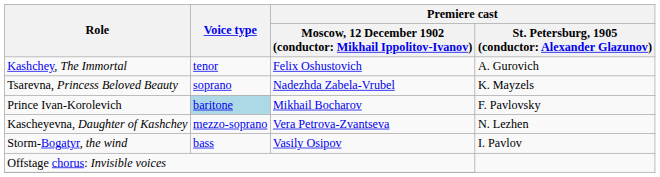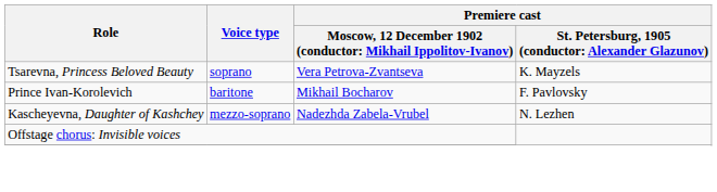 <table class="wikitable">
 <tr>
 <th rowspan=2>Role</th>
 <th rowspan=2><a href='#'>Voice type</a></th>
 <th colspan=2>Premiere cast</th>
 </tr>
 <tr>
 <th>Moscow, 12 December 1902<br>(conductor: <a href='#'>Mikhail Ippolitov-Ivanov</a>)</th>
 <th>St. Petersburg, 1905<br>(conductor: <a href='#'>Alexander Glazunov</a>)</th>
 </tr>
 <tr>
-<td><a href='#'>Kashchey</a>, <em> The Immortal</em></td>
-<td><a href='#'>tenor</a></td>
-<td><a href='#'>Felix Oshustovich</a></td>
-<td>A. Gurovich</td>
-</tr>
-<tr>
 <td>Tsarevna, <em>Princess Beloved Beauty</em></td>
 <td><a href='#'>soprano</a></td>
-<td><a href='#'>Nadezhda Zabela-Vrubel</a></td>
+<td><a href='#'>Vera Petrova-Zvantseva</a></td>
 <td>K. Mayzels</td>
 </tr>
 <tr>
 <td>Prince Ivan-Korolevich</td>
-<td style="background: lightblue;"><a href='#'>baritone</a></td>
+<td><a href='#'>baritone</a></td>
 <td><a href='#'>Mikhail Bocharov</a></td>
 <td>F. Pavlovsky</td>
 </tr>
 <tr>
 <td>Kascheyevna, <em>Daughter of Kashchey</em></td>
 <td><a href='#'>mezzo-soprano</a></td>
-<td><a href='#'>Vera Petrova-Zvantseva</a></td>
+<td><a href='#'>Nadezhda Zabela-Vrubel</a></td>
 <td>N. Lezhen</td>
-</tr>
-<tr>
-<td>Storm-<a href='#'>Bogatyr</a>, <em>the wind</em></td>
-<td><a href='#'>bass</a></td>
-<td><a href='#'>Vasily Osipov</a></td>
-<td>I. Pavlov</td>
 </tr>
 <tr>
 <td colspan="3">Offstage <a href='#'>chorus</a>: <em>Invisible voices</em></td>
 </tr>
 <tr>
 </tr>
 </table>
